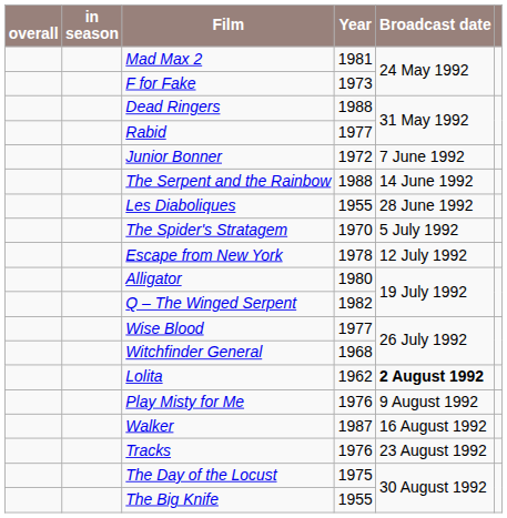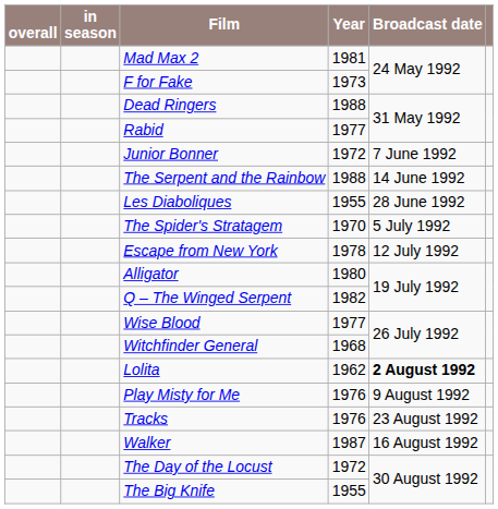 <table class="wikitable">
 <tr>
 <th style="background-color: #98817B; color:white"><br>overall</th>
 <th style="background-color: #98817B; color:white"> in<br>season</th>
 <th style="background-color: #98817B; color:white">Film</th>
 <th style="background-color: #98817B; color:white">Year</th>
 <th style="background-color: #98817B; color:white">Broadcast date</th>
 <th style="background-color: #98817B; color:white"></th>
 </tr>
 <tr>
 <td></td>
 <td></td>
 <td><em><a href='#'>Mad Max 2</a></em></td>
 <td>1981</td>
 <td rowspan="2">24 May 1992</td>
 <td rowspan="2"></td>
 </tr>
 <tr>
 <td></td>
 <td></td>
 <td><em><a href='#'>F for Fake</a></em></td>
 <td>1973</td>
 </tr>
 <tr>
 <td></td>
 <td></td>
 <td><em><a href='#'>Dead Ringers</a></em></td>
 <td>1988</td>
 <td rowspan="2">31 May 1992</td>
 <td rowspan="2"></td>
 </tr>
 <tr>
 <td></td>
 <td></td>
 <td><em><a href='#'>Rabid</a></em></td>
 <td>1977</td>
 </tr>
 <tr>
 <td></td>
 <td></td>
 <td><em><a href='#'>Junior Bonner</a></em></td>
 <td>1972</td>
 <td>7 June 1992</td>
 <td></td>
 </tr>
 <tr>
 <td></td>
 <td></td>
 <td><em><a href='#'>The Serpent and the Rainbow</a></em></td>
 <td>1988</td>
 <td>14 June 1992</td>
 <td></td>
 </tr>
 <tr>
 <td></td>
 <td></td>
 <td><em><a href='#'>Les Diaboliques</a></em></td>
 <td>1955</td>
 <td>28 June 1992</td>
 <td></td>
 </tr>
 <tr>
 <td></td>
 <td></td>
 <td><em><a href='#'>The Spider's Stratagem</a></em></td>
 <td>1970</td>
 <td>5 July 1992</td>
 <td></td>
 </tr>
 <tr>
 <td></td>
 <td></td>
 <td><em><a href='#'>Escape from New York</a></em></td>
 <td>1978</td>
 <td>12 July 1992</td>
 <td></td>
 </tr>
 <tr>
 <td></td>
 <td></td>
 <td><em><a href='#'>Alligator</a></em></td>
 <td>1980</td>
 <td rowspan="2">19 July 1992</td>
 <td rowspan="2"></td>
 </tr>
 <tr>
 <td></td>
 <td></td>
 <td><em><a href='#'>Q – The Winged Serpent</a></em></td>
 <td>1982</td>
 </tr>
 <tr>
 <td></td>
 <td></td>
 <td><em><a href='#'>Wise Blood</a></em></td>
 <td>1977</td>
 <td rowspan="2">26 July 1992</td>
 <td rowspan="2"></td>
 </tr>
 <tr>
 <td></td>
 <td></td>
 <td><em><a href='#'>Witchfinder General</a></em></td>
 <td>1968</td>
 </tr>
 <tr>
 <td></td>
 <td></td>
 <td><em><a href='#'>Lolita</a></em></td>
 <td>1962</td>
 <td><strong>2 August 1992</strong></td>
 <td></td>
 </tr>
 <tr>
 <td></td>
 <td></td>
 <td><em><a href='#'>Play Misty for Me</a></em></td>
 <td>1976</td>
 <td>9 August 1992</td>
 <td></td>
 </tr>
 <tr>
 <td></td>
 <td></td>
+<td><em><a href='#'>Tracks</a></em></td>
+<td>1976</td>
+<td>23 August 1992</td>
+<td></td>
+</tr>
+<tr>
+<td></td>
+<td></td>
 <td><em><a href='#'>Walker</a></em></td>
 <td>1987</td>
 <td>16 August 1992</td>
 <td></td>
 </tr>
 <tr>
 <td></td>
 <td></td>
-<td><em><a href='#'>Tracks</a></em></td>
-<td>1976</td>
-<td>23 August 1992</td>
-<td></td>
-</tr>
-<tr>
-<td></td>
-<td></td>
 <td><em><a href='#'>The Day of the Locust</a></em></td>
-<td>1975</td>
+<td>1972</td>
 <td rowspan="2">30 August 1992</td>
 <td rowspan="2"></td>
 </tr>
 <tr>
 <td></td>
 <td></td>
 <td><em><a href='#'>The Big Knife</a></em></td>
 <td>1955</td>
 </tr>
 </table>
